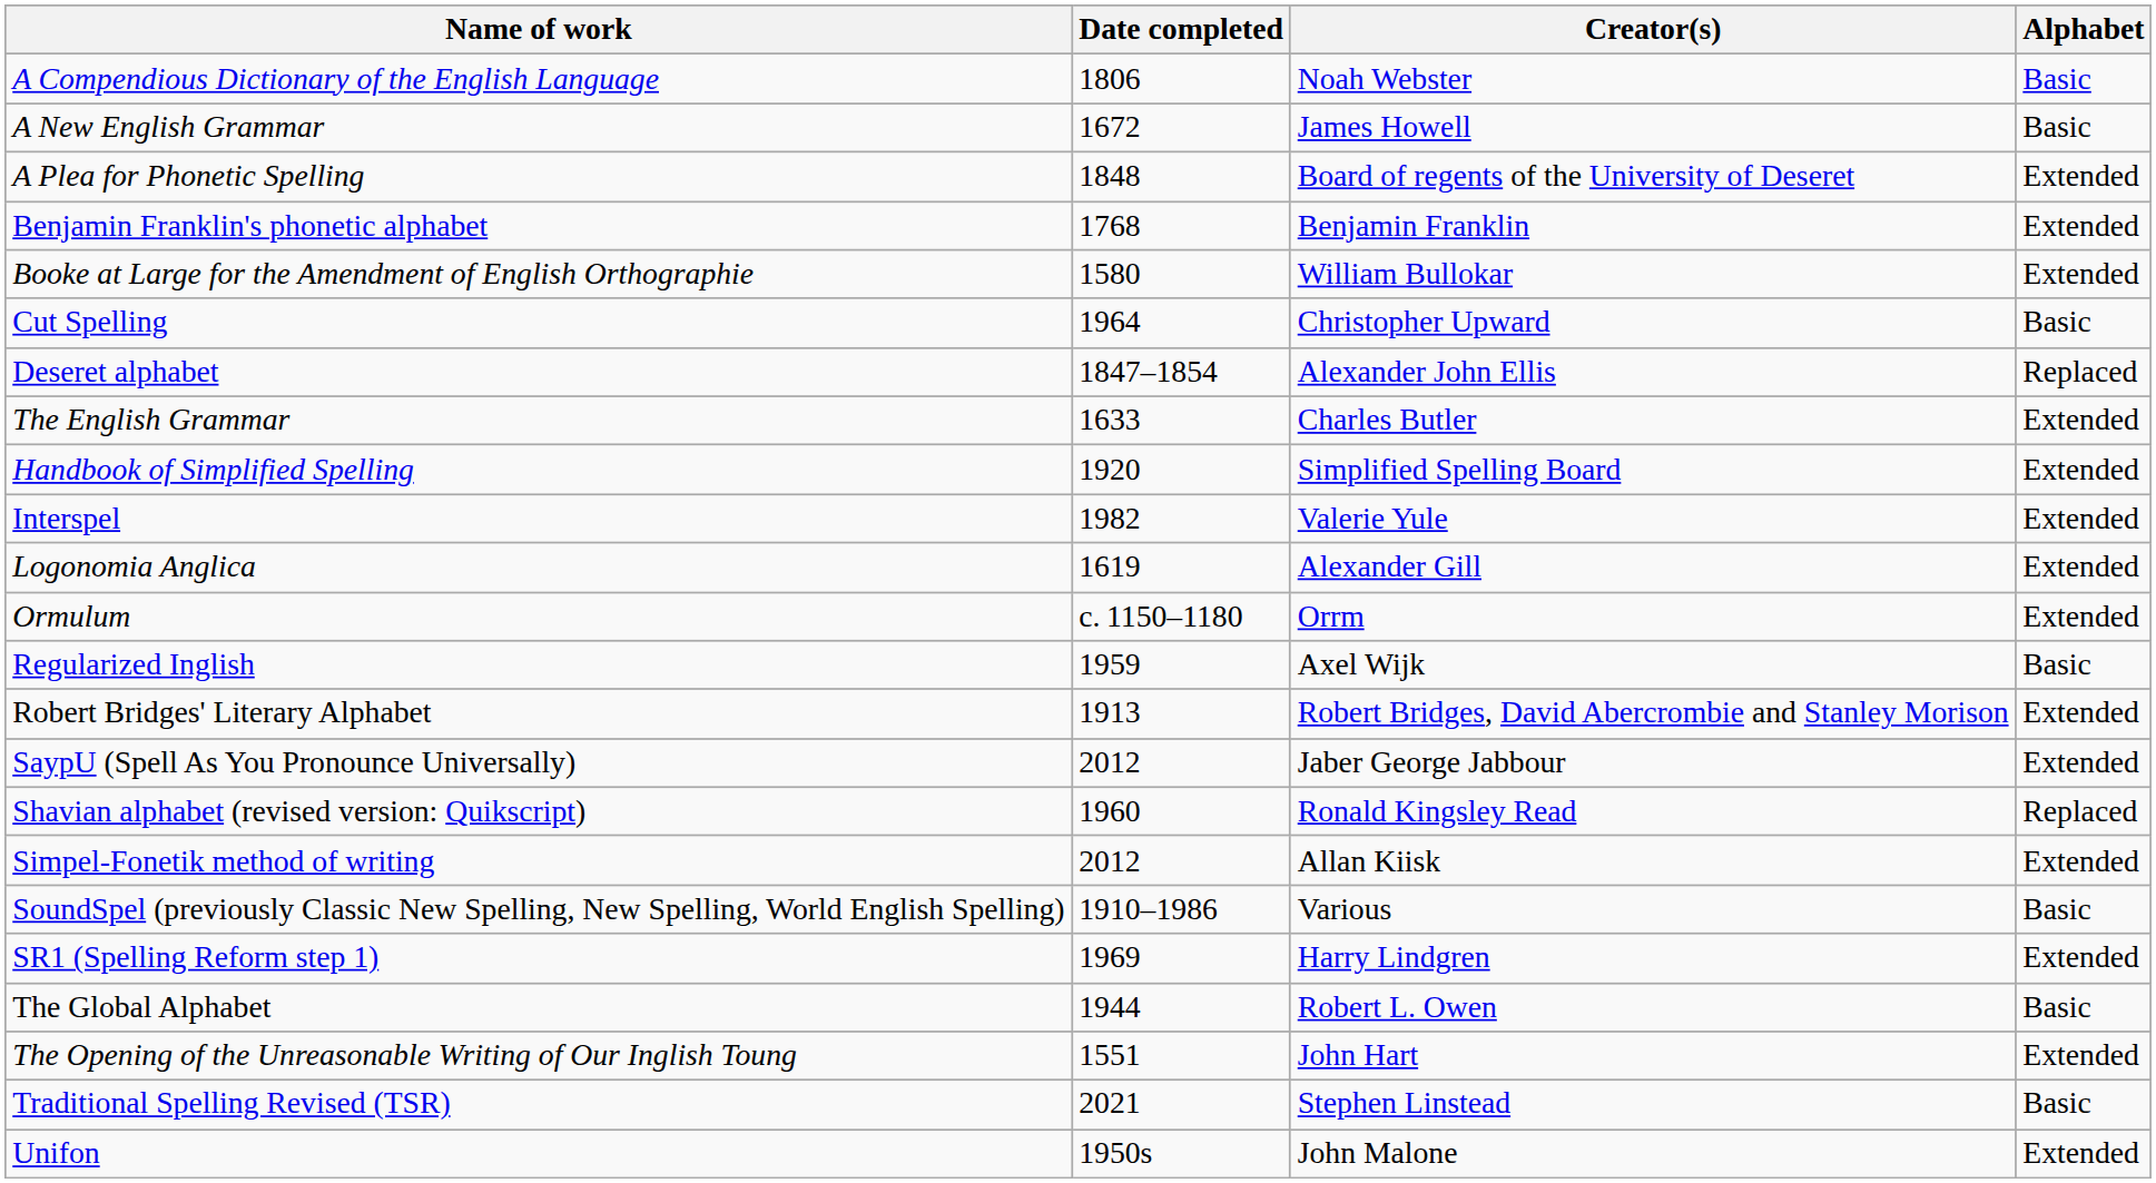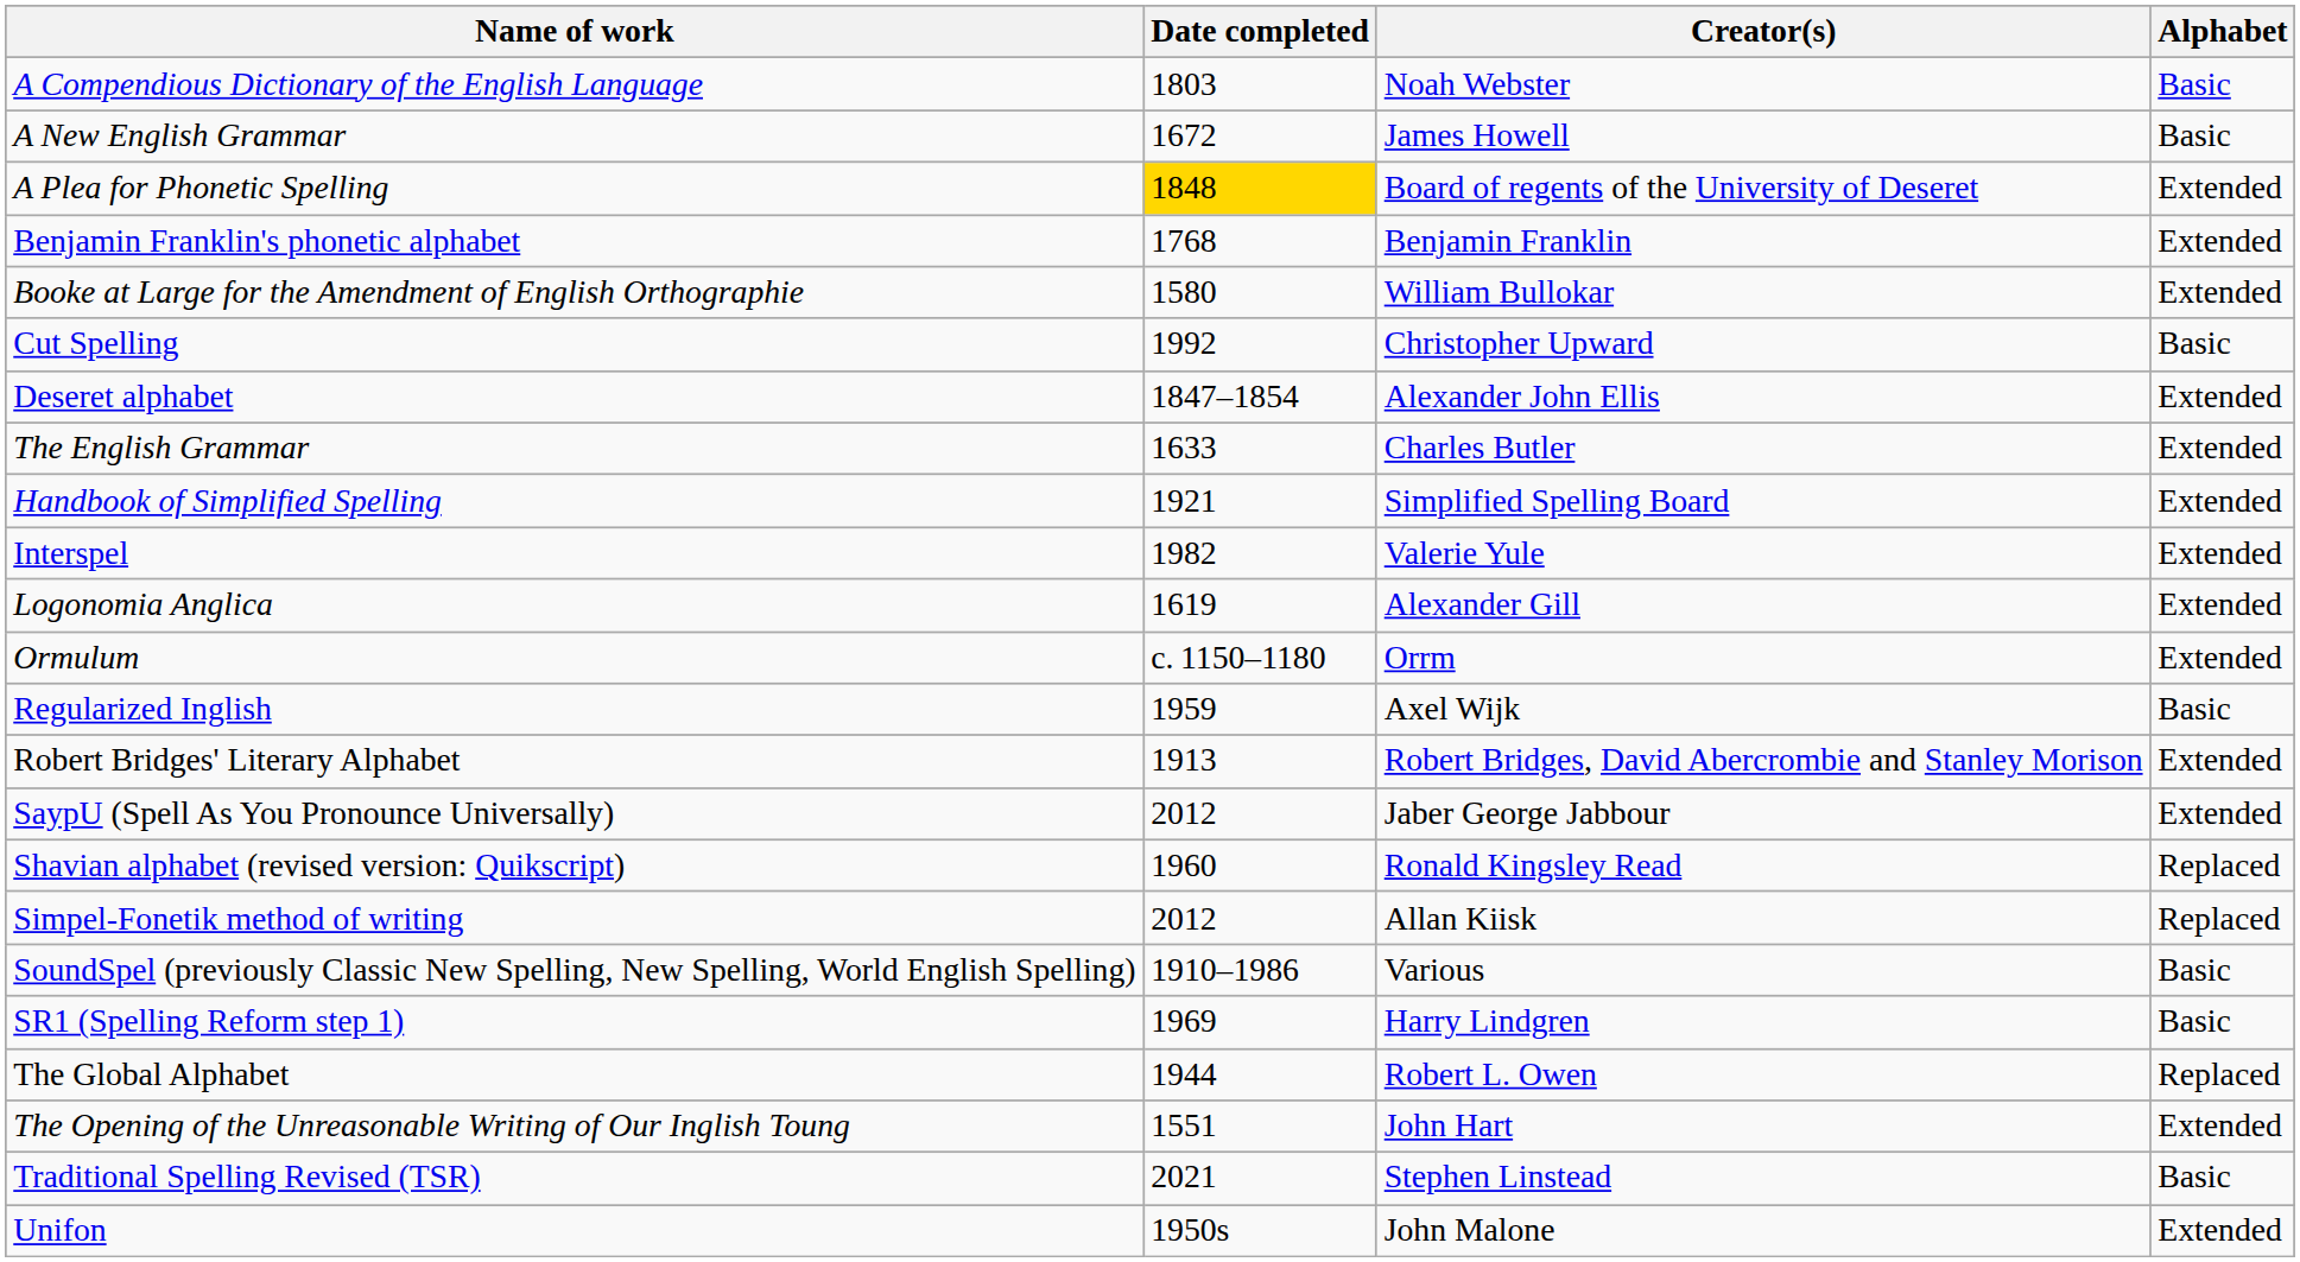 <table class="wikitable sortable">
 <tr>
 <th>Name of work</th>
 <th>Date completed</th>
 <th>Creator(s)</th>
 <th>Alphabet</th>
 </tr>
 <tr>
 <td><em><a href='#'>A Compendious Dictionary of the English Language</a></em></td>
-<td>1806</td>
+<td>1803</td>
 <td><a href='#'>Noah Webster</a></td>
 <td><a href='#'>Basic</a></td>
 </tr>
 <tr>
 <td><em>A New English Grammar</em></td>
 <td>1672</td>
 <td><a href='#'>James Howell</a></td>
 <td>Basic</td>
 </tr>
 <tr>
 <td><em>A Plea for Phonetic Spelling</em></td>
-<td>1848</td>
+<td style="background: gold;">1848</td>
 <td><a href='#'>Board of regents</a> of the <a href='#'>University of Deseret</a></td>
 <td>Extended</td>
 </tr>
 <tr>
 <td><a href='#'>Benjamin Franklin's phonetic alphabet</a></td>
 <td>1768</td>
 <td><a href='#'>Benjamin Franklin</a></td>
 <td>Extended</td>
 </tr>
 <tr>
 <td><em>Booke at Large for the Amendment of English Orthographie</em></td>
 <td>1580</td>
 <td><a href='#'>William Bullokar</a></td>
 <td>Extended</td>
 </tr>
 <tr>
 <td><a href='#'>Cut Spelling</a></td>
-<td>1964</td>
+<td>1992</td>
 <td><a href='#'>Christopher Upward</a></td>
 <td>Basic</td>
 </tr>
 <tr>
 <td><a href='#'>Deseret alphabet</a></td>
 <td>1847–1854</td>
 <td><a href='#'>Alexander John Ellis</a></td>
-<td>Replaced</td>
+<td>Extended</td>
 </tr>
 <tr>
 <td><em>The English Grammar</em></td>
 <td>1633</td>
 <td><a href='#'>Charles Butler</a></td>
 <td>Extended</td>
 </tr>
 <tr>
 <td><em><a href='#'>Handbook of Simplified Spelling</a></em></td>
-<td>1920</td>
+<td>1921</td>
 <td><a href='#'>Simplified Spelling Board</a></td>
 <td>Extended</td>
 </tr>
 <tr>
 <td><a href='#'>Interspel</a></td>
 <td>1982</td>
 <td><a href='#'>Valerie Yule</a></td>
 <td>Extended</td>
 </tr>
 <tr>
 <td><em>Logonomia Anglica</em></td>
 <td>1619</td>
 <td><a href='#'>Alexander Gill</a></td>
 <td>Extended</td>
 </tr>
 <tr>
 <td><em>Ormulum</em></td>
 <td><abbr>c.</abbr> 1150–1180</td>
 <td><a href='#'>Orrm</a></td>
 <td>Extended</td>
 </tr>
 <tr>
 <td><a href='#'>Regularized Inglish</a></td>
 <td>1959</td>
 <td>Axel Wijk</td>
 <td>Basic</td>
 </tr>
 <tr>
 <td>Robert Bridges' Literary Alphabet</td>
 <td>1913</td>
 <td><a href='#'>Robert Bridges</a>, <a href='#'>David Abercrombie</a> and <a href='#'>Stanley Morison</a></td>
 <td>Extended</td>
 </tr>
 <tr>
 <td><a href='#'>SaypU</a> (Spell As You Pronounce Universally)</td>
 <td>2012</td>
 <td>Jaber George Jabbour</td>
 <td>Extended</td>
 </tr>
 <tr>
 <td><a href='#'>Shavian alphabet</a> (revised version: <a href='#'>Quikscript</a>)</td>
 <td>1960</td>
 <td><a href='#'>Ronald Kingsley Read</a></td>
 <td>Replaced</td>
 </tr>
 <tr>
 <td><a href='#'>Simpel-Fonetik method of writing</a></td>
 <td>2012</td>
 <td>Allan Kiisk</td>
-<td>Extended</td>
+<td>Replaced</td>
 </tr>
 <tr>
 <td><a href='#'>SoundSpel</a> (previously Classic New Spelling, New Spelling, World English Spelling)</td>
 <td>1910–1986</td>
 <td>Various</td>
 <td>Basic</td>
 </tr>
 <tr>
 <td><a href='#'>SR1 (Spelling Reform step 1)</a></td>
 <td>1969</td>
 <td><a href='#'>Harry Lindgren</a></td>
-<td>Extended</td>
+<td>Basic</td>
 </tr>
 <tr>
 <td>The Global Alphabet</td>
 <td>1944</td>
 <td><a href='#'>Robert L. Owen</a></td>
-<td>Basic</td>
+<td>Replaced</td>
 </tr>
 <tr>
 <td><em>The Opening of the Unreasonable Writing of Our Inglish Toung</em></td>
 <td>1551</td>
 <td><a href='#'>John Hart</a></td>
 <td>Extended</td>
 </tr>
 <tr>
 <td><a href='#'>Traditional Spelling Revised (TSR)</a></td>
 <td>2021</td>
 <td><a href='#'>Stephen Linstead</a></td>
 <td>Basic</td>
 </tr>
 <tr>
 <td><a href='#'>Unifon</a></td>
 <td>1950s</td>
 <td>John Malone</td>
 <td>Extended</td>
 </tr>
 </table>
